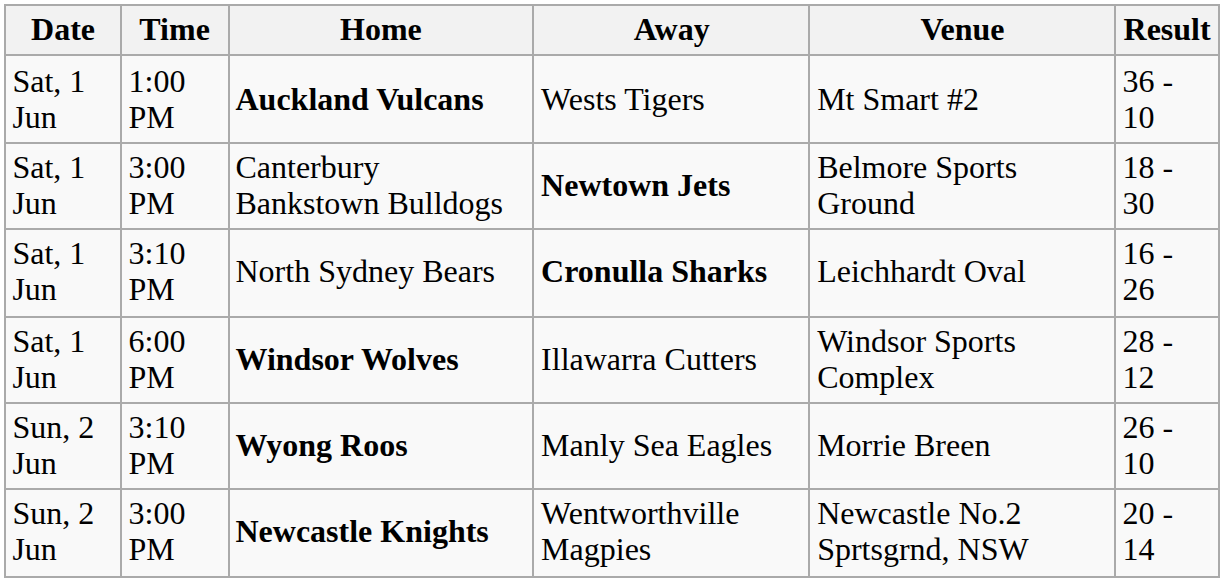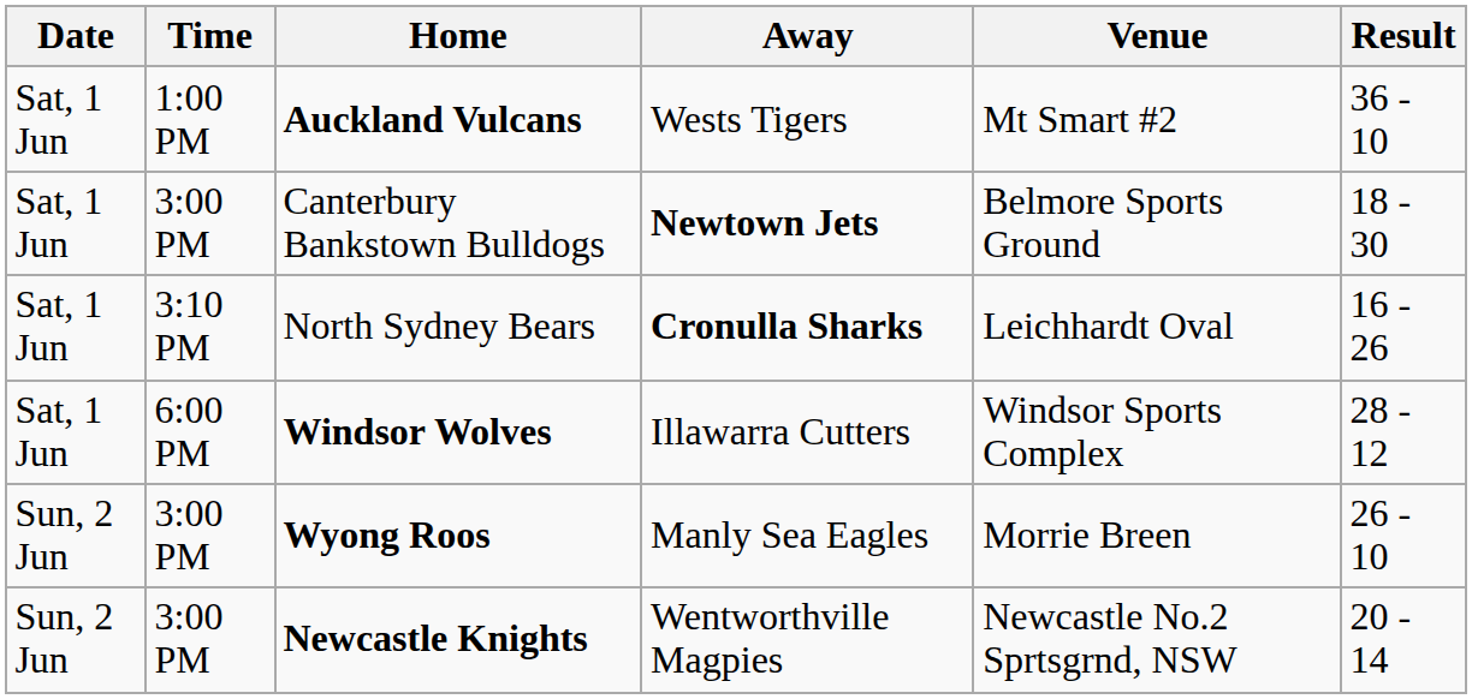 <table align="center" class="wikitable">
 <tr bgcolor="#FF0033">
 </tr>
 <tr>
 <th>Date</th>
 <th>Time</th>
 <th>Home</th>
 <th>Away</th>
 <th>Venue</th>
 <th>Result</th>
 </tr>
 <tr>
 <td>Sat, 1 Jun</td>
 <td>1:00 PM</td>
 <td><strong>Auckland Vulcans</strong></td>
 <td>Wests Tigers</td>
 <td>Mt Smart #2</td>
 <td>36 - 10</td>
 </tr>
 <tr>
 <td>Sat, 1 Jun</td>
 <td>3:00 PM</td>
 <td>Canterbury Bankstown Bulldogs</td>
 <td><strong>Newtown Jets</strong></td>
 <td>Belmore Sports Ground</td>
 <td>18 - 30</td>
 </tr>
 <tr>
 <td>Sat, 1 Jun</td>
 <td>3:10 PM</td>
 <td>North Sydney Bears</td>
 <td><strong>Cronulla Sharks</strong></td>
 <td>Leichhardt Oval</td>
 <td>16 - 26</td>
 </tr>
 <tr>
 <td>Sat, 1 Jun</td>
 <td>6:00 PM</td>
 <td><strong>Windsor Wolves</strong></td>
 <td>Illawarra Cutters</td>
 <td>Windsor Sports Complex</td>
 <td>28 - 12</td>
 </tr>
 <tr>
 <td>Sun, 2 Jun</td>
-<td>3:10 PM</td>
+<td>3:00 PM</td>
 <td><strong>Wyong Roos</strong></td>
 <td>Manly Sea Eagles</td>
 <td>Morrie Breen</td>
 <td>26 - 10</td>
 </tr>
 <tr>
 <td>Sun, 2 Jun</td>
 <td>3:00 PM</td>
 <td><strong>Newcastle Knights</strong></td>
 <td>Wentworthville Magpies</td>
 <td>Newcastle No.2 Sprtsgrnd, NSW</td>
 <td>20 - 14</td>
 </tr>
 </table>
